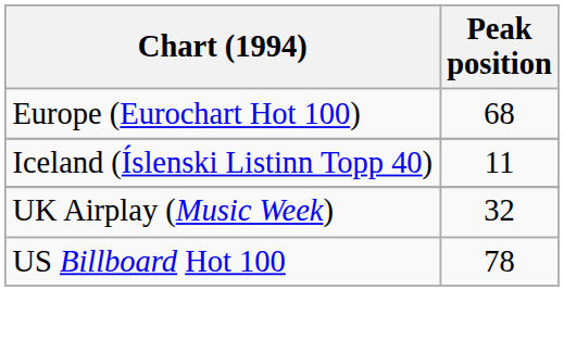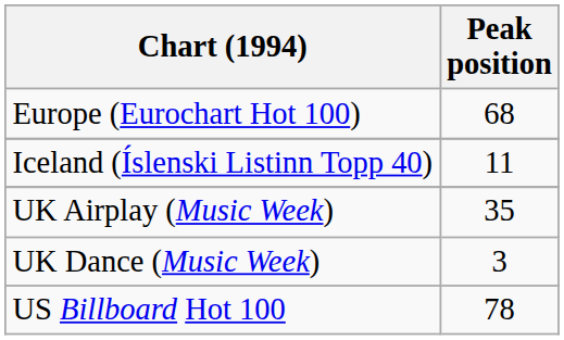 <table class="wikitable sortable">
 <tr>
 <th>Chart (1994)</th>
 <th>Peak<br>position</th>
 </tr>
 <tr>
 <td>Europe (<a href='#'>Eurochart Hot 100</a>)</td>
 <td align="center">68</td>
 </tr>
 <tr>
 </tr>
 <tr>
 <td>Iceland (<a href='#'>Íslenski Listinn Topp 40</a>)</td>
 <td align="center">11</td>
 </tr>
 <tr>
 </tr>
 <tr>
 </tr>
 <tr>
 </tr>
 <tr>
 </tr>
 <tr>
 </tr>
 <tr>
 <td>UK Airplay (<em><a href='#'>Music Week</a></em>)</td>
-<td align="center">32</td>
+<td align="center">35</td>
+</tr>
+<tr>
+<td>UK Dance (<em><a href='#'>Music Week</a></em>)</td>
+<td align="center">3</td>
 </tr>
 <tr>
 <td>US <em><a href='#'>Billboard</a></em> <a href='#'>Hot 100</a></td>
 <td align="center">78</td>
 </tr>
 </table>
